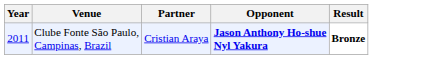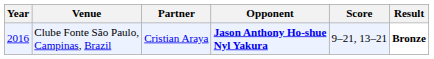 <table class="sortable wikitable" style="font-size: 90%;">
 <tr>
 <th>Year</th>
 <th>Venue</th>
 <th>Partner</th>
 <th>Opponent</th>
+<th>Score</th>
 <th>Result</th>
 </tr>
 <tr style="background:#ECF2FF">
-<td align="center"><a href='#'>2011</a></td>
+<td align="center"><a href='#'>2016</a></td>
 <td align="left">Clube Fonte São Paulo,<br> <a href='#'>Campinas</a>, <a href='#'>Brazil</a></td>
 <td align="left"> <a href='#'>Cristian Araya</a></td>
 <td align="left"><strong> <a href='#'>Jason Anthony Ho-shue</a> <br>  <a href='#'>Nyl Yakura</a></strong></td>
+<td align="left">9–21, 13–21</td>
 <td style="text-align:left; background:white"> <strong>Bronze</strong></td>
 </tr>
 </table>
